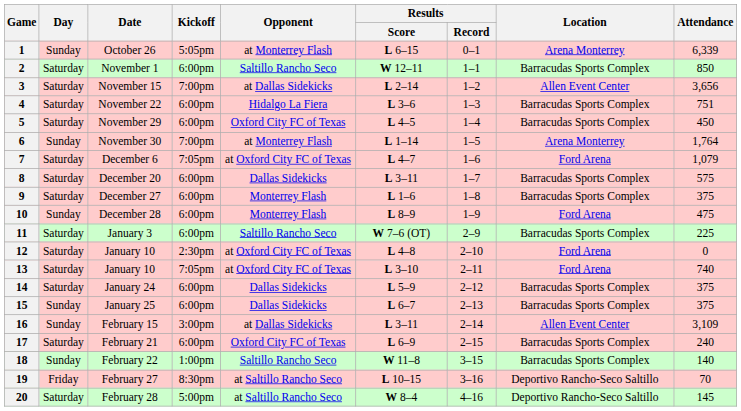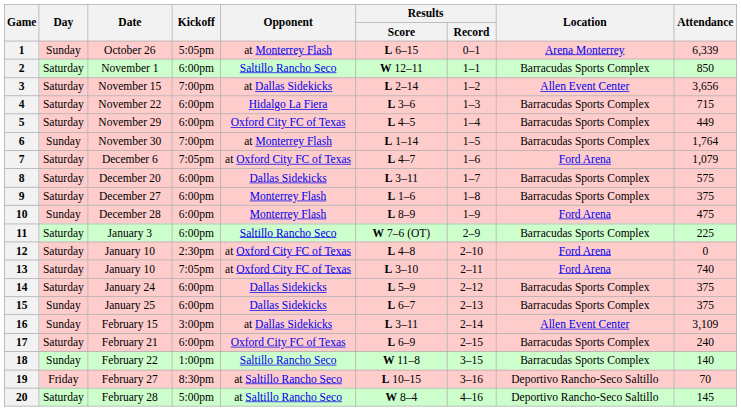 <table class="wikitable">
 <tr>
 <th rowspan="2" width="40">Game</th>
 <th rowspan="2" width="60">Day</th>
 <th rowspan="2" width="110">Date</th>
 <th rowspan="2" width="60">Kickoff</th>
 <th rowspan="2" width="180">Opponent</th>
 <th colspan="2" width="180">Results</th>
 <th rowspan="2" width="240">Location</th>
 <th rowspan="2" width="80">Attendance</th>
 </tr>
 <tr>
 <th width="120">Score</th>
 <th width="60">Record</th>
 </tr>
 <tr align="center" bgcolor="#FFCCCC">
 <th>1</th>
 <td>Sunday</td>
 <td>October 26</td>
 <td>5:05pm</td>
 <td>at <a href='#'>Monterrey Flash</a></td>
 <td><strong>L</strong> 6–15</td>
 <td>0–1</td>
 <td><a href='#'>Arena Monterrey</a></td>
 <td>6,339</td>
 </tr>
 <tr align="center" bgcolor="#CCFFCC">
 <th>2</th>
 <td>Saturday</td>
 <td>November 1</td>
 <td>6:00pm</td>
 <td><a href='#'>Saltillo Rancho Seco</a></td>
 <td><strong>W</strong> 12–11</td>
 <td>1–1</td>
 <td>Barracudas Sports Complex</td>
 <td>850</td>
 </tr>
 <tr align="center" bgcolor="#FFCCCC">
 <th>3</th>
 <td>Saturday</td>
 <td>November 15</td>
 <td>7:00pm</td>
 <td>at <a href='#'>Dallas Sidekicks</a></td>
 <td><strong>L</strong> 2–14</td>
 <td>1–2</td>
 <td><a href='#'>Allen Event Center</a></td>
 <td>3,656</td>
 </tr>
 <tr align="center" bgcolor="#FFCCCC">
 <th>4</th>
 <td>Saturday</td>
 <td>November 22</td>
 <td>6:00pm</td>
 <td><a href='#'>Hidalgo La Fiera</a></td>
 <td><strong>L</strong> 3–6</td>
 <td>1–3</td>
 <td>Barracudas Sports Complex</td>
-<td>751</td>
+<td>715</td>
 </tr>
 <tr align="center" bgcolor="#FFCCCC">
 <th>5</th>
 <td>Saturday</td>
 <td>November 29</td>
 <td>6:00pm</td>
 <td><a href='#'>Oxford City FC of Texas</a></td>
 <td><strong>L</strong> 4–5</td>
 <td>1–4</td>
 <td>Barracudas Sports Complex</td>
-<td>450</td>
+<td>449</td>
 </tr>
 <tr align="center" bgcolor="#FFCCCC">
 <th>6</th>
 <td>Sunday</td>
 <td>November 30</td>
 <td>7:00pm</td>
 <td>at <a href='#'>Monterrey Flash</a></td>
 <td><strong>L</strong> 1–14</td>
 <td>1–5</td>
-<td><a href='#'>Arena Monterrey</a></td>
+<td>Barracudas Sports Complex</td>
 <td>1,764</td>
 </tr>
 <tr align="center" bgcolor="#FFCCCC">
 <th>7</th>
 <td>Saturday</td>
 <td>December 6</td>
 <td>7:05pm</td>
 <td>at <a href='#'>Oxford City FC of Texas</a></td>
 <td><strong>L</strong> 4–7</td>
 <td>1–6</td>
 <td><a href='#'>Ford Arena</a></td>
 <td>1,079</td>
 </tr>
 <tr align="center" bgcolor="#FFCCCC">
 <th>8</th>
 <td>Saturday</td>
 <td>December 20</td>
 <td>6:00pm</td>
 <td><a href='#'>Dallas Sidekicks</a></td>
 <td><strong>L</strong> 3–11</td>
 <td>1–7</td>
 <td>Barracudas Sports Complex</td>
 <td>575</td>
 </tr>
 <tr align="center" bgcolor="#FFCCCC">
 <th>9</th>
 <td>Saturday</td>
 <td>December 27</td>
 <td>6:00pm</td>
 <td><a href='#'>Monterrey Flash</a></td>
 <td><strong>L</strong> 1–6</td>
 <td>1–8</td>
 <td>Barracudas Sports Complex</td>
 <td>375</td>
 </tr>
 <tr align="center" bgcolor="#FFCCCC">
 <th>10</th>
 <td>Sunday</td>
 <td>December 28</td>
 <td>6:00pm</td>
 <td><a href='#'>Monterrey Flash</a></td>
 <td><strong>L</strong> 8–9</td>
 <td>1–9</td>
 <td><a href='#'>Ford Arena</a></td>
 <td>475</td>
 </tr>
 <tr align="center" bgcolor="#CCFFCC">
 <th>11</th>
 <td>Saturday</td>
 <td>January 3</td>
 <td>6:00pm</td>
 <td><a href='#'>Saltillo Rancho Seco</a></td>
 <td><strong>W</strong> 7–6 (OT)</td>
 <td>2–9</td>
 <td>Barracudas Sports Complex</td>
 <td>225</td>
 </tr>
 <tr align="center" bgcolor="#FFCCCC">
 <th>12</th>
 <td>Saturday</td>
 <td>January 10</td>
 <td>2:30pm</td>
 <td>at <a href='#'>Oxford City FC of Texas</a></td>
 <td><strong>L</strong> 4–8</td>
 <td>2–10</td>
 <td><a href='#'>Ford Arena</a></td>
 <td>0</td>
 </tr>
 <tr align="center" bgcolor="#FFCCCC">
 <th>13</th>
 <td>Saturday</td>
 <td>January 10</td>
 <td>7:05pm</td>
 <td>at <a href='#'>Oxford City FC of Texas</a></td>
 <td><strong>L</strong> 3–10</td>
 <td>2–11</td>
 <td><a href='#'>Ford Arena</a></td>
 <td>740</td>
 </tr>
 <tr align="center" bgcolor="#FFCCCC">
 <th>14</th>
 <td>Saturday</td>
 <td>January 24</td>
 <td>6:00pm</td>
 <td><a href='#'>Dallas Sidekicks</a></td>
 <td><strong>L</strong> 5–9</td>
 <td>2–12</td>
 <td>Barracudas Sports Complex</td>
 <td>375</td>
 </tr>
 <tr align="center" bgcolor="#FFCCCC">
 <th>15</th>
 <td>Sunday</td>
 <td>January 25</td>
 <td>6:00pm</td>
 <td><a href='#'>Dallas Sidekicks</a></td>
 <td><strong>L</strong> 6–7</td>
 <td>2–13</td>
 <td>Barracudas Sports Complex</td>
 <td>375</td>
 </tr>
 <tr align="center" bgcolor="#FFCCCC">
 <th>16</th>
 <td>Sunday</td>
 <td>February 15</td>
 <td>3:00pm</td>
 <td>at <a href='#'>Dallas Sidekicks</a></td>
 <td><strong>L</strong> 3–11</td>
 <td>2–14</td>
 <td><a href='#'>Allen Event Center</a></td>
 <td>3,109</td>
 </tr>
 <tr align="center" bgcolor="#FFCCCC">
 <th>17</th>
 <td>Saturday</td>
 <td>February 21</td>
 <td>6:00pm</td>
 <td><a href='#'>Oxford City FC of Texas</a></td>
 <td><strong>L</strong> 6–9</td>
 <td>2–15</td>
 <td>Barracudas Sports Complex</td>
 <td>240</td>
 </tr>
 <tr align="center" bgcolor="#CCFFCC">
 <th>18</th>
 <td>Sunday</td>
 <td>February 22</td>
 <td>1:00pm</td>
 <td><a href='#'>Saltillo Rancho Seco</a></td>
 <td><strong>W</strong> 11–8</td>
 <td>3–15</td>
 <td>Barracudas Sports Complex</td>
 <td>140</td>
 </tr>
 <tr align="center" bgcolor="#FFCCCC">
 <th>19</th>
 <td>Friday</td>
 <td>February 27</td>
 <td>8:30pm</td>
 <td>at <a href='#'>Saltillo Rancho Seco</a></td>
 <td><strong>L</strong> 10–15</td>
 <td>3–16</td>
 <td>Deportivo Rancho-Seco Saltillo</td>
 <td>70</td>
 </tr>
 <tr align="center" bgcolor="#CCFFCC">
 <th>20</th>
 <td>Saturday</td>
 <td>February 28</td>
 <td>5:00pm</td>
 <td>at <a href='#'>Saltillo Rancho Seco</a></td>
 <td><strong>W</strong> 8–4</td>
 <td>4–16</td>
 <td>Deportivo Rancho-Seco Saltillo</td>
 <td>145</td>
 </tr>
 </table>
